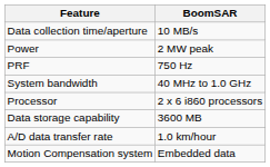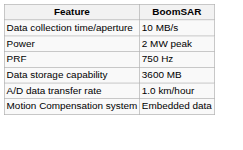 <table class="wikitable">
 <tr>
 <th>Feature</th>
 <th>BoomSAR</th>
 </tr>
 <tr>
 <td>Data collection time/aperture</td>
 <td>10 MB/s</td>
 </tr>
 <tr>
 <td>Power</td>
 <td>2 MW peak</td>
 </tr>
 <tr>
 <td>PRF</td>
 <td>750 Hz</td>
 </tr>
 <tr>
-<td>System bandwidth</td>
-<td>40 MHz to 1.0 GHz</td>
-</tr>
-<tr>
-<td>Processor</td>
-<td>2 x 6 i860 processors</td>
-</tr>
-<tr>
 <td>Data storage capability</td>
 <td>3600 MB</td>
 </tr>
 <tr>
 <td>A/D data transfer rate</td>
 <td>1.0 km/hour</td>
 </tr>
 <tr>
 <td>Motion Compensation system</td>
 <td>Embedded data</td>
 </tr>
 </table>
